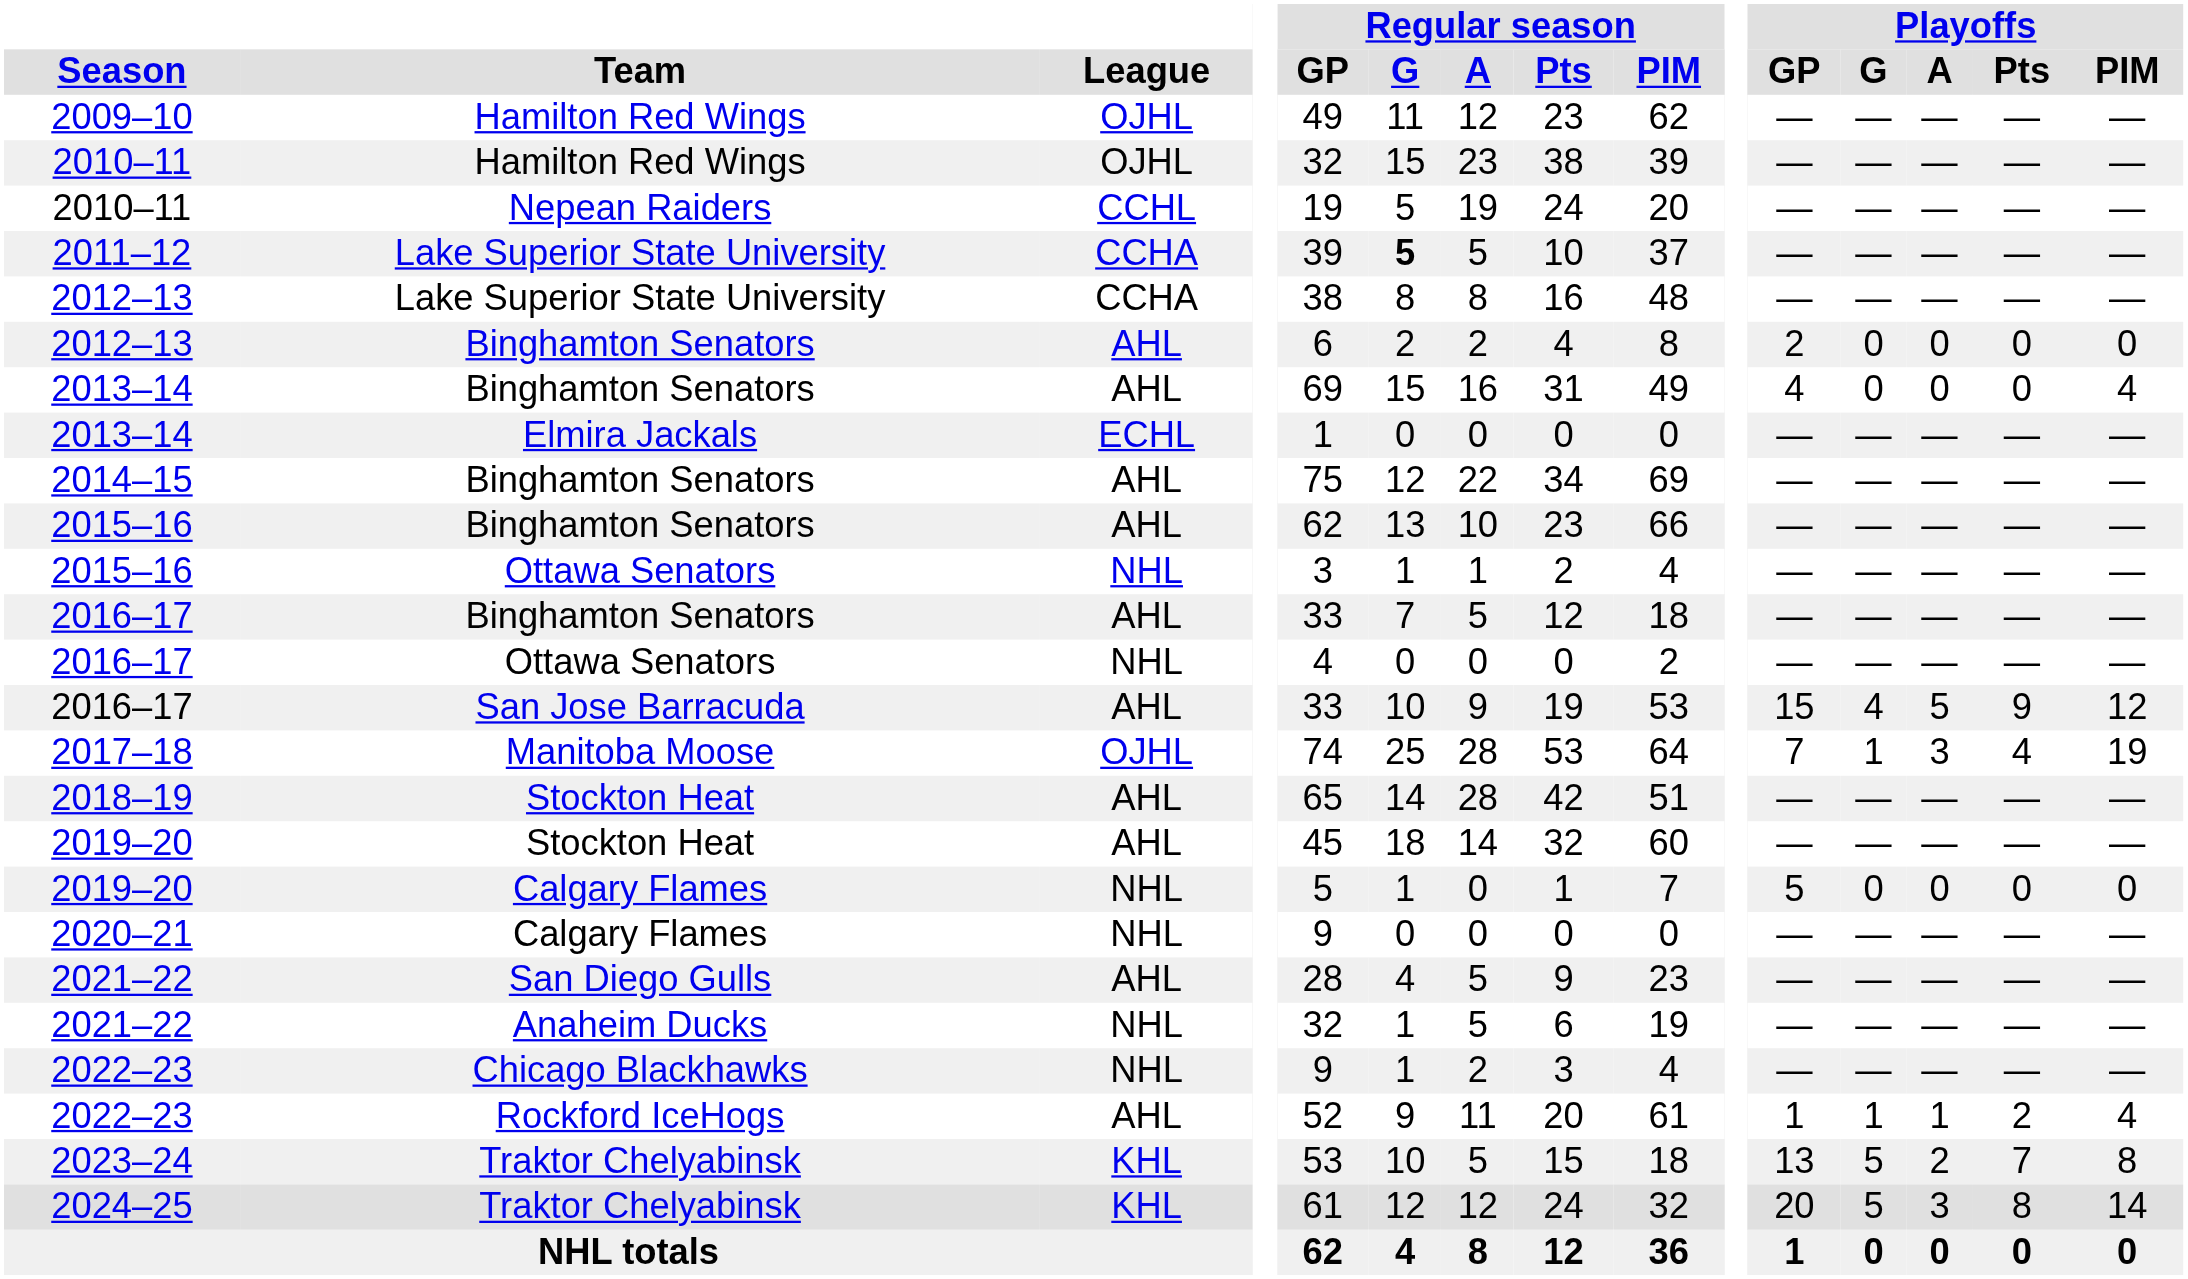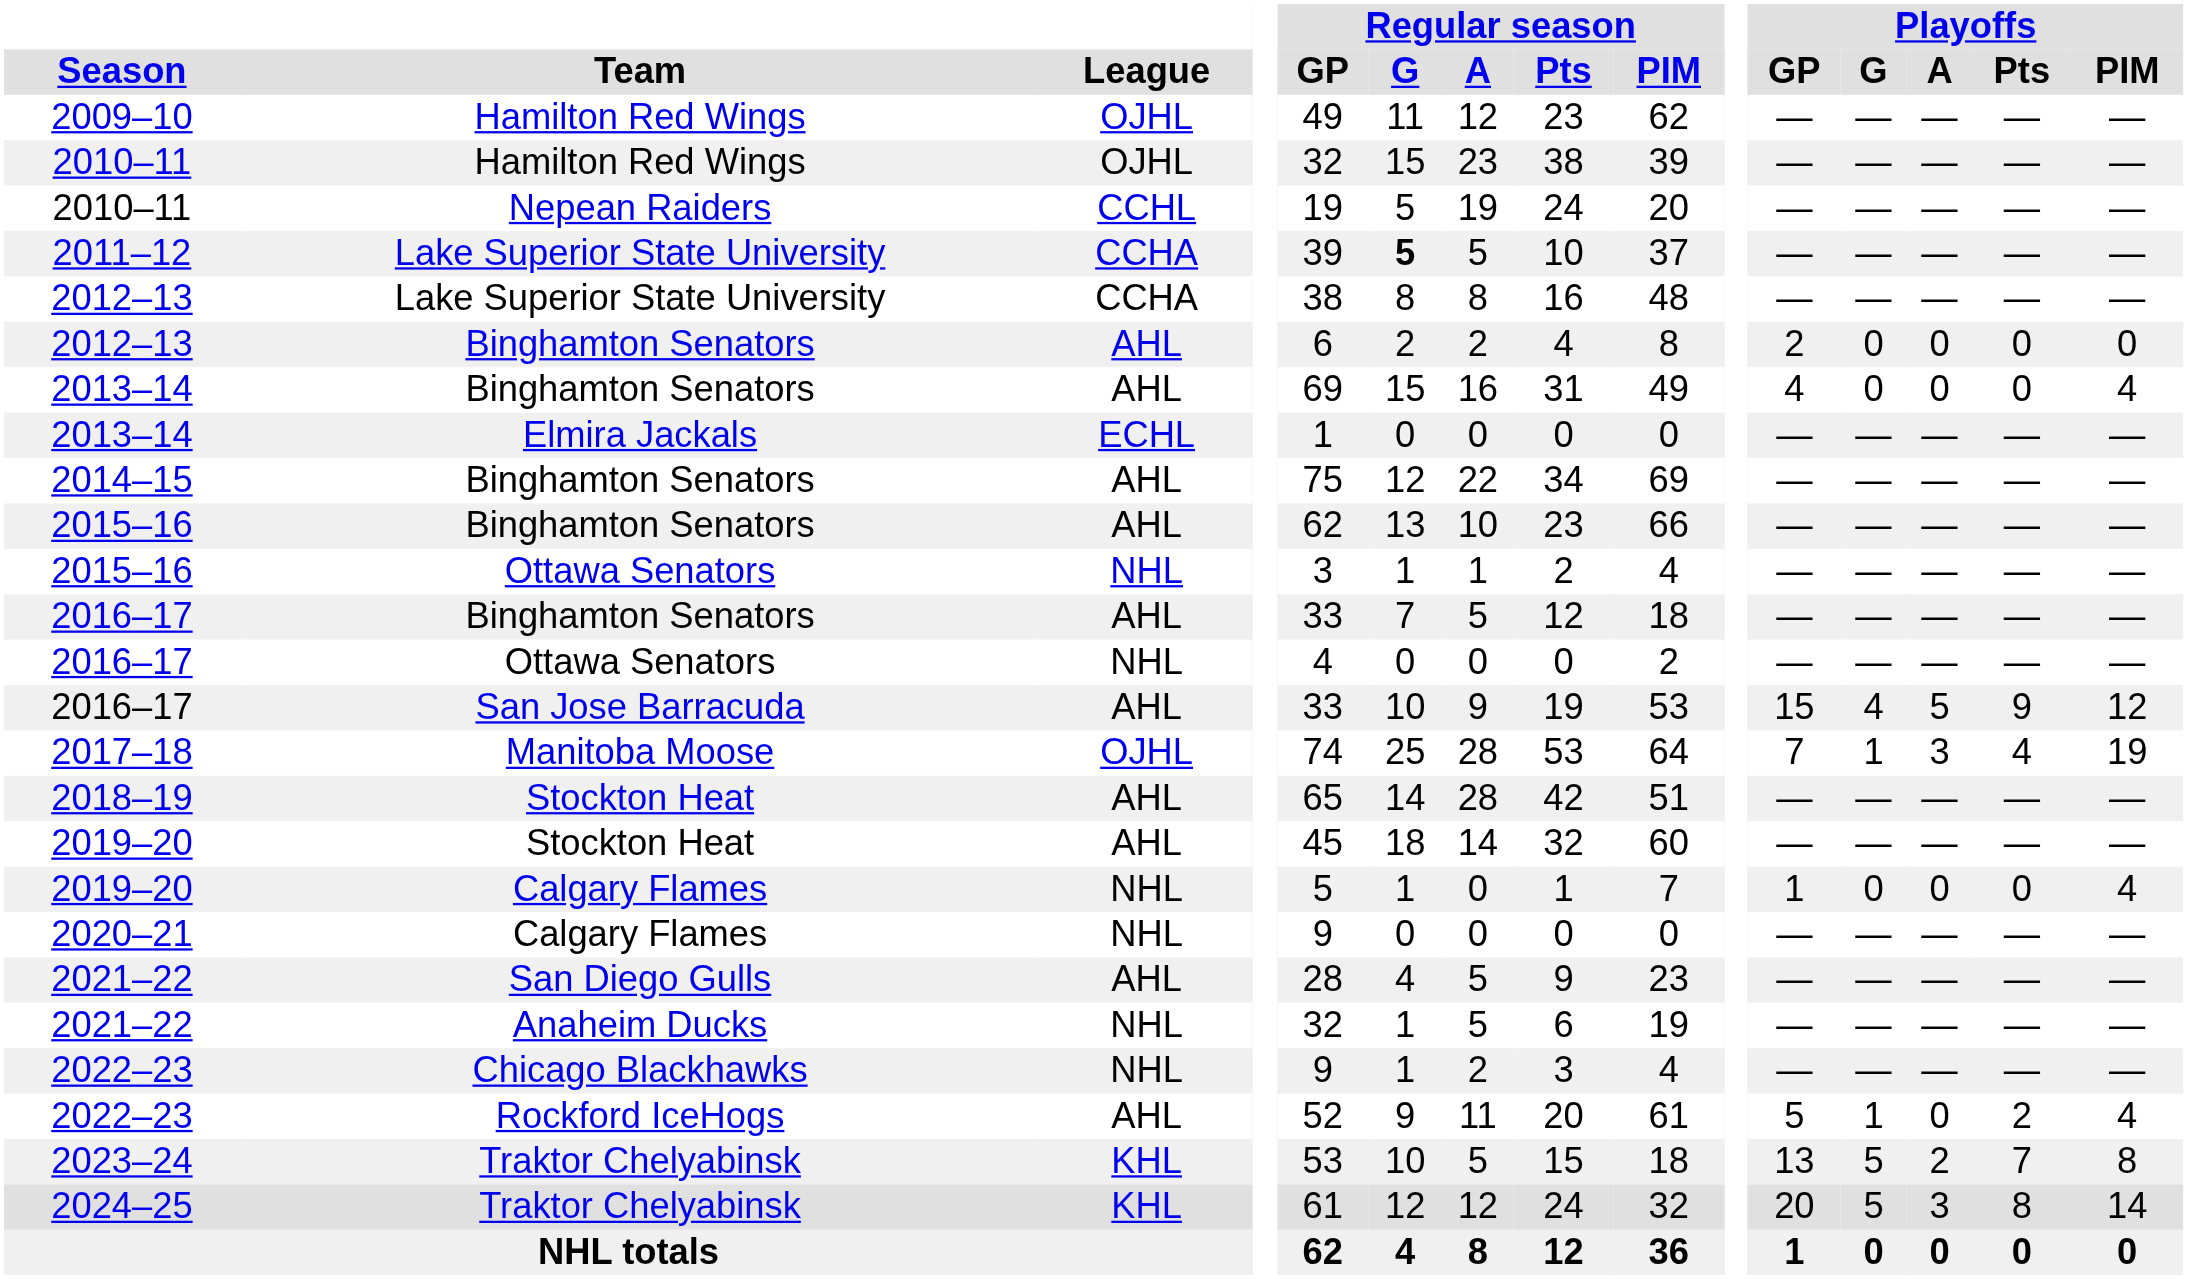 <table border="0" cellpadding="1" cellspacing="0"  style="width:60em; text-align:center;">
 <tr style="background:#e0e0e0;">
 <th colspan="3" style="background:#fff;"> </th>
 <th rowspan="99" style="background:#fff;"> </th>
 <th colspan="5"><a href='#'>Regular season</a></th>
 <th rowspan="99" style="background:#fff;"> </th>
 <th colspan="5"><a href='#'>Playoffs</a></th>
 </tr>
 <tr style="background:#e0e0e0;">
 <th><a href='#'>Season</a></th>
 <th>Team</th>
 <th>League</th>
 <th>GP</th>
 <th><a href='#'>G</a></th>
 <th><a href='#'>A</a></th>
 <th><a href='#'>Pts</a></th>
 <th><a href='#'>PIM</a></th>
 <th>GP</th>
 <th>G</th>
 <th>A</th>
 <th>Pts</th>
 <th>PIM</th>
 </tr>
 <tr>
 <td><a href='#'>2009–10</a></td>
 <td><a href='#'>Hamilton Red Wings</a></td>
 <td><a href='#'>OJHL</a></td>
 <td>49</td>
 <td>11</td>
 <td>12</td>
 <td>23</td>
 <td>62</td>
 <td>—</td>
 <td>—</td>
 <td>—</td>
 <td>—</td>
 <td>—</td>
 </tr>
 <tr style="background:#f0f0f0;">
 <td><a href='#'>2010–11</a></td>
 <td>Hamilton Red Wings</td>
 <td>OJHL</td>
 <td>32</td>
 <td>15</td>
 <td>23</td>
 <td>38</td>
 <td>39</td>
 <td>—</td>
 <td>—</td>
 <td>—</td>
 <td>—</td>
 <td>—</td>
 </tr>
 <tr>
 <td>2010–11</td>
 <td><a href='#'>Nepean Raiders</a></td>
 <td><a href='#'>CCHL</a></td>
 <td>19</td>
 <td>5</td>
 <td>19</td>
 <td>24</td>
 <td>20</td>
 <td>—</td>
 <td>—</td>
 <td>—</td>
 <td>—</td>
 <td>—</td>
 </tr>
 <tr style="background:#f0f0f0;">
 <td><a href='#'>2011–12</a></td>
 <td><a href='#'>Lake Superior State University</a></td>
 <td><a href='#'>CCHA</a></td>
 <td>39</td>
 <td><strong>5</strong></td>
 <td>5</td>
 <td>10</td>
 <td>37</td>
 <td>—</td>
 <td>—</td>
 <td>—</td>
 <td>—</td>
 <td>—</td>
 </tr>
 <tr>
 <td><a href='#'>2012–13</a></td>
 <td>Lake Superior State University</td>
 <td>CCHA</td>
 <td>38</td>
 <td>8</td>
 <td>8</td>
 <td>16</td>
 <td>48</td>
 <td>—</td>
 <td>—</td>
 <td>—</td>
 <td>—</td>
 <td>—</td>
 </tr>
 <tr style="background:#f0f0f0;">
 <td><a href='#'>2012–13</a></td>
 <td><a href='#'>Binghamton Senators</a></td>
 <td><a href='#'>AHL</a></td>
 <td>6</td>
 <td>2</td>
 <td>2</td>
 <td>4</td>
 <td>8</td>
 <td>2</td>
 <td>0</td>
 <td>0</td>
 <td>0</td>
 <td>0</td>
 </tr>
 <tr>
 <td><a href='#'>2013–14</a></td>
 <td>Binghamton Senators</td>
 <td>AHL</td>
 <td>69</td>
 <td>15</td>
 <td>16</td>
 <td>31</td>
 <td>49</td>
 <td>4</td>
 <td>0</td>
 <td>0</td>
 <td>0</td>
 <td>4</td>
 </tr>
 <tr style="background:#f0f0f0;">
 <td><a href='#'>2013–14</a></td>
 <td><a href='#'>Elmira Jackals</a></td>
 <td><a href='#'>ECHL</a></td>
 <td>1</td>
 <td>0</td>
 <td>0</td>
 <td>0</td>
 <td>0</td>
 <td>—</td>
 <td>—</td>
 <td>—</td>
 <td>—</td>
 <td>—</td>
 </tr>
 <tr>
 <td><a href='#'>2014–15</a></td>
 <td>Binghamton Senators</td>
 <td>AHL</td>
 <td>75</td>
 <td>12</td>
 <td>22</td>
 <td>34</td>
 <td>69</td>
 <td>—</td>
 <td>—</td>
 <td>—</td>
 <td>—</td>
 <td>—</td>
 </tr>
 <tr style="background:#f0f0f0;">
 <td><a href='#'>2015–16</a></td>
 <td>Binghamton Senators</td>
 <td>AHL</td>
 <td>62</td>
 <td>13</td>
 <td>10</td>
 <td>23</td>
 <td>66</td>
 <td>—</td>
 <td>—</td>
 <td>—</td>
 <td>—</td>
 <td>—</td>
 </tr>
 <tr>
 <td><a href='#'>2015–16</a></td>
 <td><a href='#'>Ottawa Senators</a></td>
 <td><a href='#'>NHL</a></td>
 <td>3</td>
 <td>1</td>
 <td>1</td>
 <td>2</td>
 <td>4</td>
 <td>—</td>
 <td>—</td>
 <td>—</td>
 <td>—</td>
 <td>—</td>
 </tr>
 <tr style="background:#f0f0f0;">
 <td><a href='#'>2016–17</a></td>
 <td>Binghamton Senators</td>
 <td>AHL</td>
 <td>33</td>
 <td>7</td>
 <td>5</td>
 <td>12</td>
 <td>18</td>
 <td>—</td>
 <td>—</td>
 <td>—</td>
 <td>—</td>
 <td>—</td>
 </tr>
 <tr>
 <td><a href='#'>2016–17</a></td>
 <td>Ottawa Senators</td>
 <td>NHL</td>
 <td>4</td>
 <td>0</td>
 <td>0</td>
 <td>0</td>
 <td>2</td>
 <td>—</td>
 <td>—</td>
 <td>—</td>
 <td>—</td>
 <td>—</td>
 </tr>
 <tr style="background:#f0f0f0;">
 <td>2016–17</td>
 <td><a href='#'>San Jose Barracuda</a></td>
 <td>AHL</td>
 <td>33</td>
 <td>10</td>
 <td>9</td>
 <td>19</td>
 <td>53</td>
 <td>15</td>
 <td>4</td>
 <td>5</td>
 <td>9</td>
 <td>12</td>
 </tr>
 <tr>
 <td><a href='#'>2017–18</a></td>
 <td><a href='#'>Manitoba Moose</a></td>
 <td><a href='#'>OJHL</a></td>
 <td>74</td>
 <td>25</td>
 <td>28</td>
 <td>53</td>
 <td>64</td>
 <td>7</td>
 <td>1</td>
 <td>3</td>
 <td>4</td>
 <td>19</td>
 </tr>
 <tr style="background:#f0f0f0;">
 <td><a href='#'>2018–19</a></td>
 <td><a href='#'>Stockton Heat</a></td>
 <td>AHL</td>
 <td>65</td>
 <td>14</td>
 <td>28</td>
 <td>42</td>
 <td>51</td>
 <td>—</td>
 <td>—</td>
 <td>—</td>
 <td>—</td>
 <td>—</td>
 </tr>
 <tr>
 <td><a href='#'>2019–20</a></td>
 <td>Stockton Heat</td>
 <td>AHL</td>
 <td>45</td>
 <td>18</td>
 <td>14</td>
 <td>32</td>
 <td>60</td>
 <td>—</td>
 <td>—</td>
 <td>—</td>
 <td>—</td>
 <td>—</td>
 </tr>
 <tr style="background:#f0f0f0;">
 <td><a href='#'>2019–20</a></td>
 <td><a href='#'>Calgary Flames</a></td>
 <td>NHL</td>
 <td>5</td>
 <td>1</td>
 <td>0</td>
 <td>1</td>
 <td>7</td>
-<td>5</td>
+<td>1</td>
 <td>0</td>
 <td>0</td>
 <td>0</td>
-<td>0</td>
+<td>4</td>
 </tr>
 <tr>
 <td><a href='#'>2020–21</a></td>
 <td>Calgary Flames</td>
 <td>NHL</td>
 <td>9</td>
 <td>0</td>
 <td>0</td>
 <td>0</td>
 <td>0</td>
 <td>—</td>
 <td>—</td>
 <td>—</td>
 <td>—</td>
 <td>—</td>
 </tr>
 <tr style="background:#f0f0f0;">
 <td><a href='#'>2021–22</a></td>
 <td><a href='#'>San Diego Gulls</a></td>
 <td>AHL</td>
 <td>28</td>
 <td>4</td>
 <td>5</td>
 <td>9</td>
 <td>23</td>
 <td>—</td>
 <td>—</td>
 <td>—</td>
 <td>—</td>
 <td>—</td>
 </tr>
 <tr>
 <td><a href='#'>2021–22</a></td>
 <td><a href='#'>Anaheim Ducks</a></td>
 <td>NHL</td>
 <td>32</td>
 <td>1</td>
 <td>5</td>
 <td>6</td>
 <td>19</td>
 <td>—</td>
 <td>—</td>
 <td>—</td>
 <td>—</td>
 <td>—</td>
 </tr>
 <tr style="background:#f0f0f0;">
 <td><a href='#'>2022–23</a></td>
 <td><a href='#'>Chicago Blackhawks</a></td>
 <td>NHL</td>
 <td>9</td>
 <td>1</td>
 <td>2</td>
 <td>3</td>
 <td>4</td>
 <td>—</td>
 <td>—</td>
 <td>—</td>
 <td>—</td>
 <td>—</td>
 </tr>
 <tr>
 <td><a href='#'>2022–23</a></td>
 <td><a href='#'>Rockford IceHogs</a></td>
 <td>AHL</td>
 <td>52</td>
 <td>9</td>
 <td>11</td>
 <td>20</td>
 <td>61</td>
+<td>5</td>
 <td>1</td>
-<td>1</td>
-<td>1</td>
+<td>0</td>
 <td>2</td>
 <td>4</td>
 </tr>
 <tr style="background:#f0f0f0;">
 <td><a href='#'>2023–24</a></td>
 <td><a href='#'>Traktor Chelyabinsk</a></td>
 <td><a href='#'>KHL</a></td>
 <td>53</td>
 <td>10</td>
 <td>5</td>
 <td>15</td>
 <td>18</td>
 <td>13</td>
 <td>5</td>
 <td>2</td>
 <td>7</td>
 <td>8</td>
 </tr>
 <tr style="background:#e0e0e0;">
 <td><a href='#'>2024–25</a></td>
 <td><a href='#'>Traktor Chelyabinsk</a></td>
 <td><a href='#'>KHL</a></td>
 <td>61</td>
 <td>12</td>
 <td>12</td>
 <td>24</td>
 <td>32</td>
 <td>20</td>
 <td>5</td>
 <td>3</td>
 <td>8</td>
 <td>14</td>
 </tr>
 <tr style="background:#f0f0f0;">
 <th colspan="3">NHL totals</th>
 <th>62</th>
 <th>4</th>
 <th>8</th>
 <th>12</th>
 <th>36</th>
 <th>1</th>
 <th>0</th>
 <th>0</th>
 <th>0</th>
 <th>0</th>
 </tr>
 </table>
